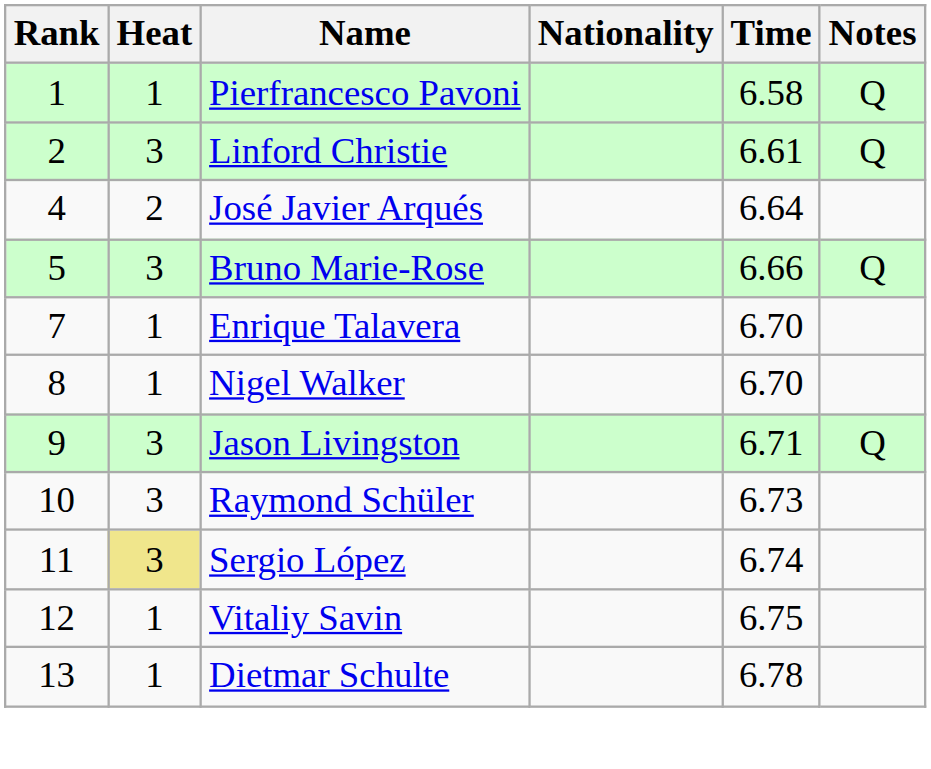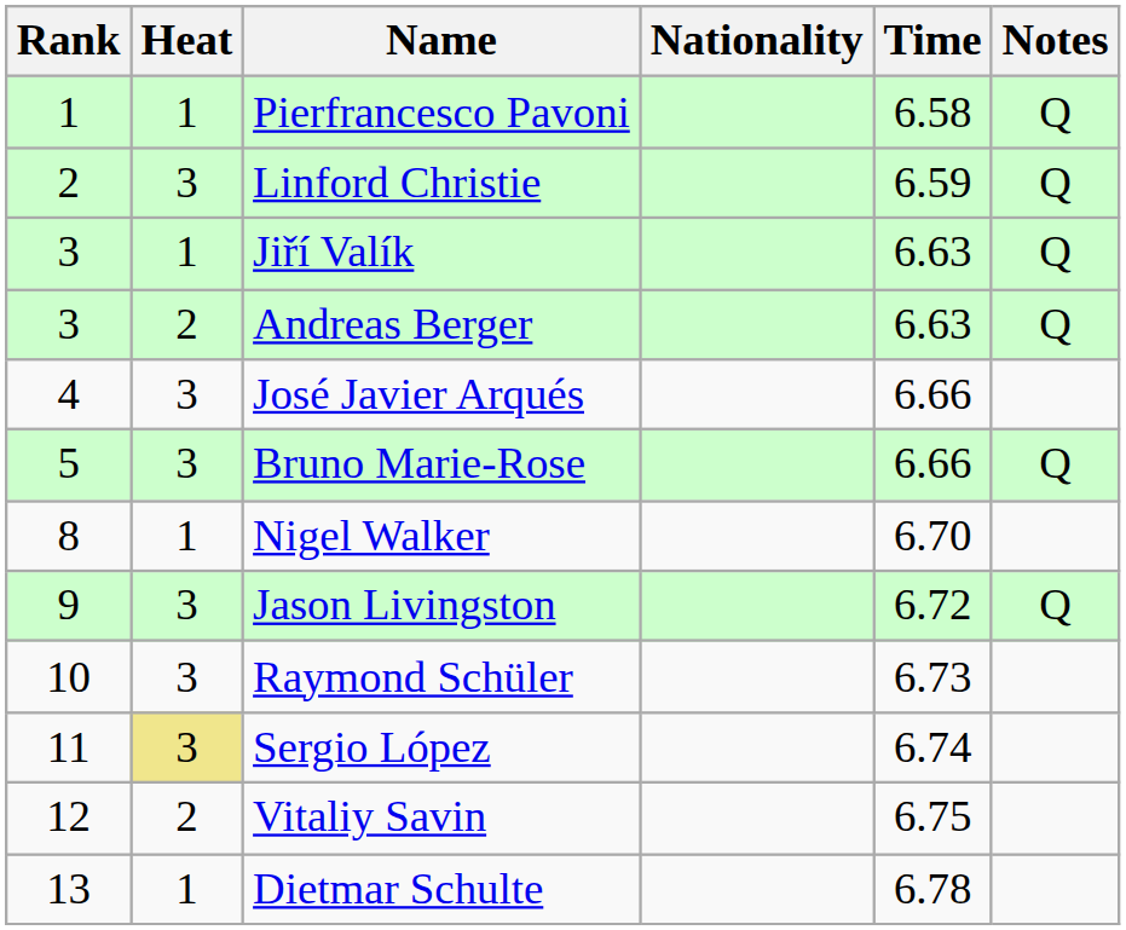 <table class="wikitable sortable" style="text-align:center">
 <tr>
 <th>Rank</th>
 <th>Heat</th>
 <th>Name</th>
 <th>Nationality</th>
 <th>Time</th>
 <th>Notes</th>
 </tr>
 <tr bgcolor=ccffcc>
 <td>1</td>
 <td>1</td>
 <td align="left"><a href='#'>Pierfrancesco Pavoni</a></td>
 <td align=left></td>
 <td>6.58</td>
 <td>Q</td>
 </tr>
 <tr bgcolor=ccffcc>
 <td>2</td>
 <td>3</td>
 <td align="left"><a href='#'>Linford Christie</a></td>
 <td align=left></td>
-<td>6.61</td>
+<td>6.59</td>
+<td>Q</td>
+</tr>
+<tr bgcolor=ccffcc>
+<td>3</td>
+<td>1</td>
+<td align="left"><a href='#'>Jiří Valík</a></td>
+<td align=left></td>
+<td>6.63</td>
+<td>Q</td>
+</tr>
+<tr bgcolor=ccffcc>
+<td>3</td>
+<td>2</td>
+<td align="left"><a href='#'>Andreas Berger</a></td>
+<td align=left></td>
+<td>6.63</td>
 <td>Q</td>
 </tr>
 <tr>
 <td>4</td>
-<td>2</td>
+<td>3</td>
 <td align="left"><a href='#'>José Javier Arqués</a></td>
 <td align=left></td>
-<td>6.64</td>
+<td>6.66</td>
 <td></td>
 </tr>
 <tr bgcolor=ccffcc>
 <td>5</td>
 <td>3</td>
 <td align="left"><a href='#'>Bruno Marie-Rose</a></td>
 <td align=left></td>
 <td>6.66</td>
 <td>Q</td>
-</tr>
-<tr>
-<td>7</td>
-<td>1</td>
-<td align="left"><a href='#'>Enrique Talavera</a></td>
-<td align=left></td>
-<td>6.70</td>
-<td></td>
 </tr>
 <tr>
 <td>8</td>
 <td>1</td>
 <td align="left"><a href='#'>Nigel Walker</a></td>
 <td align=left></td>
 <td>6.70</td>
 <td></td>
 </tr>
 <tr bgcolor=ccffcc>
 <td>9</td>
 <td>3</td>
 <td align="left"><a href='#'>Jason Livingston</a></td>
 <td align=left></td>
-<td>6.71</td>
+<td>6.72</td>
 <td>Q</td>
 </tr>
 <tr>
 <td>10</td>
 <td>3</td>
 <td align="left"><a href='#'>Raymond Schüler</a></td>
 <td align=left></td>
 <td>6.73</td>
 <td></td>
 </tr>
 <tr>
 <td>11</td>
 <td style="background: khaki;">3</td>
 <td align="left"><a href='#'>Sergio López</a></td>
 <td align=left></td>
 <td>6.74</td>
 <td></td>
 </tr>
 <tr>
 <td>12</td>
-<td>1</td>
+<td>2</td>
 <td align="left"><a href='#'>Vitaliy Savin</a></td>
 <td align=left></td>
 <td>6.75</td>
 <td></td>
 </tr>
 <tr>
 <td>13</td>
 <td>1</td>
 <td align="left"><a href='#'>Dietmar Schulte</a></td>
 <td align=left></td>
 <td>6.78</td>
 <td></td>
 </tr>
 </table>
